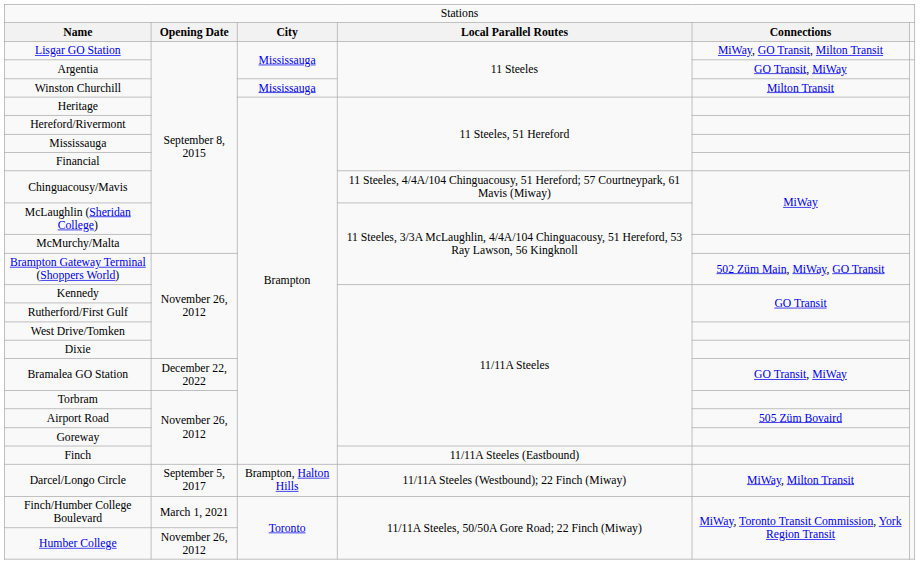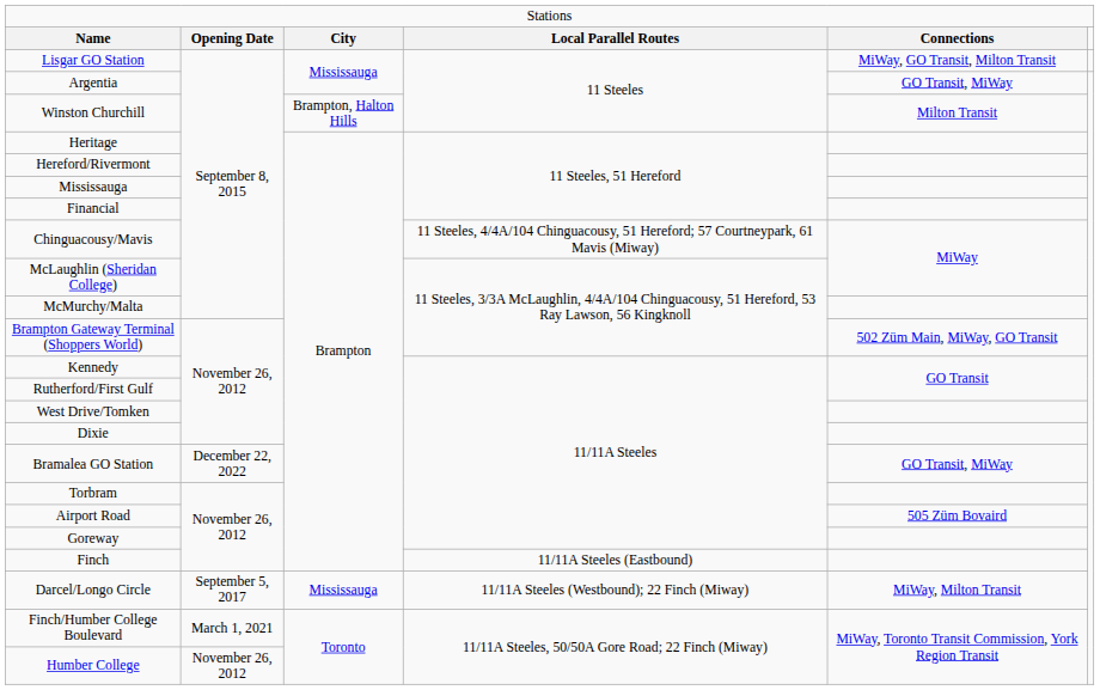 <table class="wikitable" style="text-align:center">
 <tr bgcolor=>
 <td colspan = 6>Stations </td>
 </tr>
 <tr>
 <th>Name</th>
 <th>Opening Date</th>
 <th>City</th>
 <th>Local Parallel Routes</th>
 <th>Connections</th>
 </tr>
 <tr>
 <td><a href='#'>Lisgar GO Station</a></td>
 <td rowspan=10>September 8, 2015</td>
 <td rowspan=2><a href='#'>Mississauga</a></td>
 <td rowspan="3">11 Steeles</td>
 <td><a href='#'>MiWay</a>, <a href='#'>GO Transit</a>, <a href='#'>Milton Transit</a></td>
 <td></td>
 </tr>
 <tr>
 <td>Argentia</td>
 <td><a href='#'>GO Transit</a>, <a href='#'>MiWay</a></td>
 </tr>
 <tr>
 <td>Winston Churchill</td>
-<td><a href='#'>Mississauga</a></td>
+<td>Brampton, <a href='#'>Halton Hills</a></td>
 <td><a href='#'>Milton Transit</a></td>
 </tr>
 <tr>
 <td>Heritage</td>
 <td rowspan=17>Brampton</td>
 <td rowspan="4">11 Steeles, 51 Hereford</td>
 <td></td>
 </tr>
 <tr>
 <td>Hereford/Rivermont</td>
 <td></td>
 </tr>
 <tr>
 <td>Mississauga</td>
 <td></td>
 </tr>
 <tr>
 <td>Financial</td>
 <td></td>
 </tr>
 <tr>
 <td>Chinguacousy/Mavis</td>
 <td>11 Steeles, 4/4A/104 Chinguacousy, 51 Hereford; 57 Courtneypark, 61 Mavis (Miway)</td>
 <td rowspan="2"><a href='#'>MiWay</a></td>
 </tr>
 <tr>
 <td>McLaughlin (<a href='#'>Sheridan College</a>)</td>
 <td rowspan="3">11 Steeles, 3/3A McLaughlin, 4/4A/104 Chinguacousy, 51 Hereford, 53 Ray Lawson, 56 Kingknoll</td>
 </tr>
 <tr>
 <td>McMurchy/Malta</td>
 <td></td>
 </tr>
 <tr>
 <td><a href='#'>Brampton Gateway Terminal</a><br>(<a href='#'>Shoppers World</a>)</td>
 <td rowspan="5">November 26, 2012</td>
 <td><a href='#'>502 Züm Main</a>, <a href='#'>MiWay</a>, <a href='#'>GO Transit</a></td>
 </tr>
 <tr>
 <td>Kennedy</td>
 <td rowspan="8">11/11A Steeles</td>
 <td rowspan="2"><a href='#'>GO Transit</a></td>
 </tr>
 <tr>
 <td>Rutherford/First Gulf</td>
 </tr>
 <tr>
 <td>West Drive/Tomken</td>
 <td></td>
 </tr>
 <tr>
 <td>Dixie</td>
 <td></td>
 </tr>
 <tr>
 <td>Bramalea GO Station</td>
 <td>December 22, 2022</td>
 <td><a href='#'>GO Transit</a>, <a href='#'>MiWay</a></td>
 </tr>
 <tr>
 <td>Torbram</td>
 <td rowspan="4">November 26, 2012</td>
 <td></td>
 </tr>
 <tr>
 <td>Airport Road</td>
 <td><a href='#'>505 Züm Bovaird</a></td>
 </tr>
 <tr>
 <td>Goreway</td>
 <td></td>
 </tr>
 <tr>
 <td>Finch</td>
 <td>11/11A Steeles (Eastbound)</td>
 <td></td>
 </tr>
 <tr>
 <td>Darcel/Longo Circle</td>
 <td>September 5, 2017</td>
-<td>Brampton, <a href='#'>Halton Hills</a></td>
+<td><a href='#'>Mississauga</a></td>
 <td>11/11A Steeles (Westbound); 22 Finch (Miway)</td>
 <td><a href='#'>MiWay</a>, <a href='#'>Milton Transit</a></td>
 </tr>
 <tr>
 <td>Finch/Humber College Boulevard</td>
 <td>March 1, 2021</td>
 <td rowspan="2"><a href='#'>Toronto</a></td>
 <td rowspan="2">11/11A Steeles, 50/50A Gore Road; 22 Finch (Miway)</td>
 <td rowspan="2"><a href='#'>MiWay</a>, <a href='#'>Toronto Transit Commission</a>, <a href='#'>York Region Transit</a></td>
 </tr>
 <tr>
 <td><a href='#'>Humber College</a></td>
 <td>November 26, 2012</td>
 </tr>
 </table>
